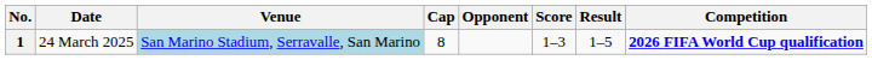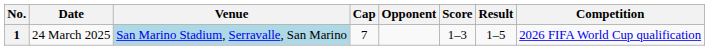 <table class="wikitable sortable plainrowheaders">
 <tr>
 <th scope="col">No.</th>
 <th scope="col">Date</th>
 <th scope="col">Venue</th>
 <th scope="col">Cap</th>
 <th scope="col">Opponent</th>
 <th scope="col">Score</th>
 <th scope="col">Result</th>
 <th scope="col">Competition</th>
 </tr>
 <tr>
 <th scope="row" style="text-align:center">1</th>
 <td>24 March 2025</td>
 <td style="background: lightblue;"><a href='#'>San Marino Stadium</a>, <a href='#'>Serravalle</a>, San Marino</td>
-<td align="center">8</td>
+<td align="center">7</td>
 <td></td>
 <td align="center">1–3</td>
 <td align="center">1–5</td>
-<td><strong><a href='#'>2026 FIFA World Cup qualification</a></strong></td>
+<td><a href='#'>2026 FIFA World Cup qualification</a></td>
 </tr>
 </table>
